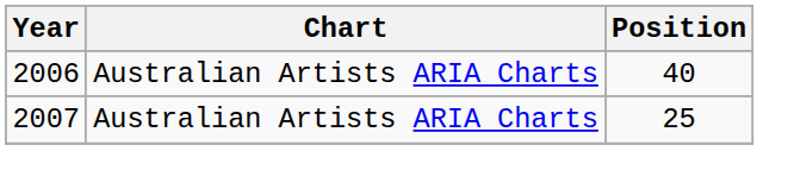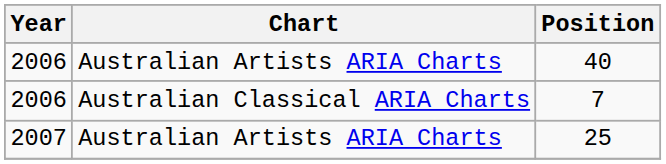 <table class="wikitable">
 <tr>
 <th align="center">Year</th>
 <th align="center">Chart</th>
 <th align="center">Position</th>
 </tr>
 <tr>
 <td>2006</td>
 <td>Australian Artists <a href='#'>ARIA Charts</a></td>
 <td align="center">40</td>
 </tr>
 <tr>
+<td>2006</td>
+<td>Australian Classical <a href='#'>ARIA Charts</a></td>
+<td align="center">7</td>
+</tr>
+<tr>
 <td>2007</td>
 <td>Australian Artists <a href='#'>ARIA Charts</a></td>
 <td align="center">25</td>
 </tr>
 <tr>
 </tr>
 </table>
